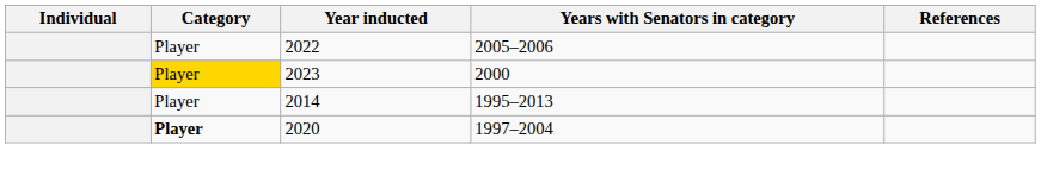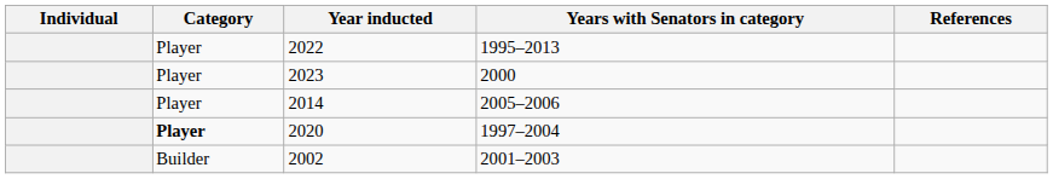 <table class="wikitable sortable" width="75%">
 <tr>
 <th scope="col">Individual</th>
 <th scope="col">Category</th>
 <th scope="col">Year inducted</th>
 <th scope="col">Years with Senators in category</th>
 <th scope="col" class="unsortable">References</th>
 </tr>
 <tr>
 <th scope="row"></th>
 <td>Player</td>
 <td>2022</td>
-<td>2005–2006</td>
+<td>1995–2013</td>
 <td></td>
 </tr>
 <tr>
 <th scope="row"></th>
-<td style="background: gold;">Player</td>
+<td>Player</td>
 <td>2023</td>
 <td>2000</td>
 <td></td>
 </tr>
 <tr>
 <th scope="row"></th>
 <td>Player</td>
 <td>2014</td>
-<td>1995–2013</td>
+<td>2005–2006</td>
 <td></td>
 </tr>
 <tr>
 <th scope="row"></th>
 <td><strong>Player</strong></td>
 <td>2020</td>
 <td>1997–2004</td>
 <td></td>
 </tr>
+<tr>
+<th scope="row"></th>
+<td>Builder</td>
+<td>2002</td>
+<td>2001–2003</td>
+<td></td>
+</tr>
 </table>
